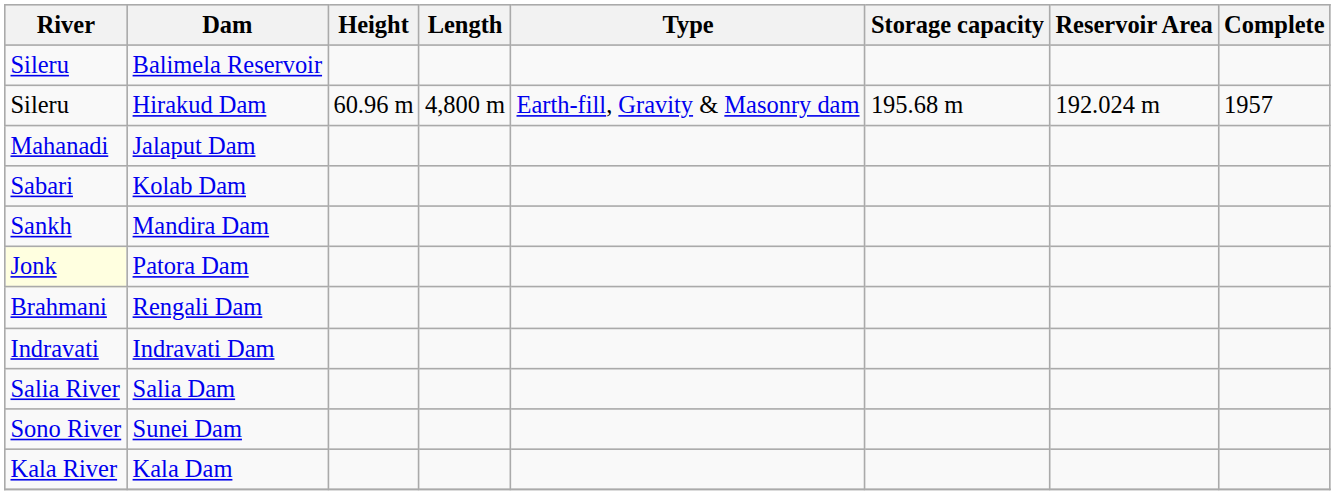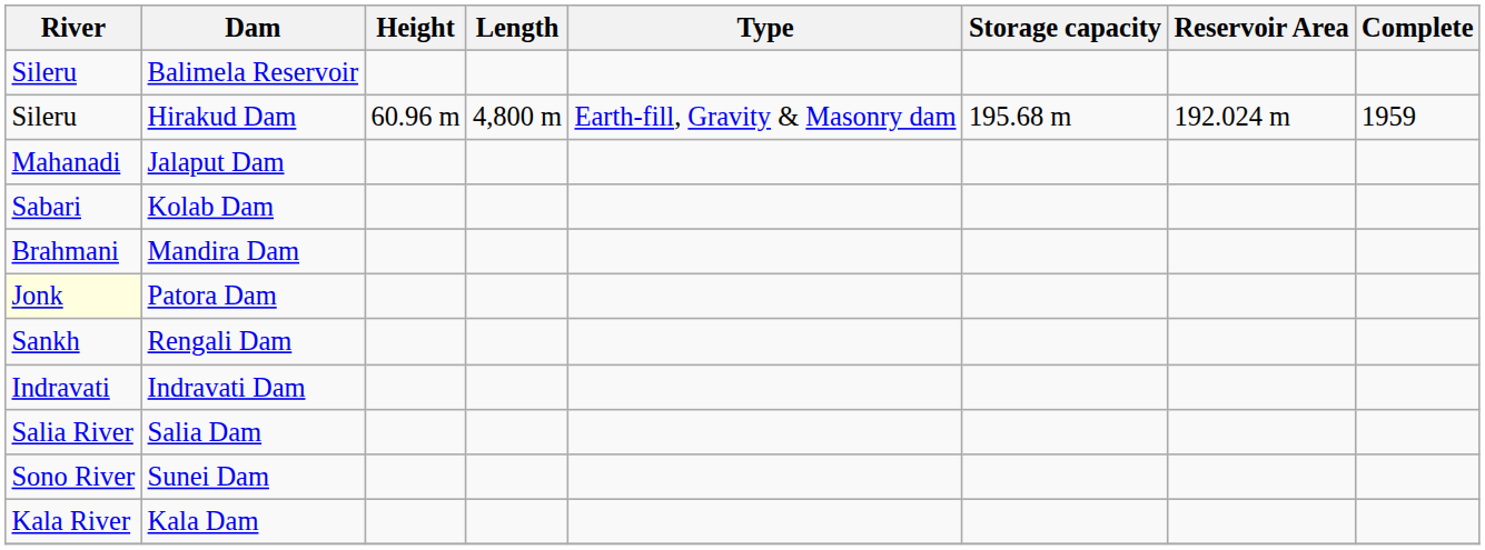 <table class="wikitable sortable" style="font-size: 95%;">
 <tr>
 <th>River</th>
 <th>Dam</th>
 <th>Height</th>
 <th>Length</th>
 <th>Type</th>
 <th>Storage capacity</th>
 <th>Reservoir Area</th>
 <th>Complete</th>
 </tr>
 <tr>
 <td><a href='#'>Sileru</a></td>
 <td><a href='#'>Balimela Reservoir</a></td>
 <td></td>
 <td></td>
 <td></td>
 <td></td>
 <td></td>
 <td></td>
 </tr>
 <tr>
 <td>Sileru</td>
 <td><a href='#'>Hirakud Dam</a></td>
 <td>60.96 m</td>
 <td>4,800 m</td>
 <td><a href='#'>Earth-fill</a>, <a href='#'>Gravity</a> & <a href='#'>Masonry dam</a></td>
 <td>195.68 m</td>
 <td>192.024 m</td>
-<td>1957</td>
+<td>1959</td>
 </tr>
 <tr>
 <td><a href='#'>Mahanadi</a></td>
 <td><a href='#'>Jalaput Dam</a></td>
 <td></td>
 <td></td>
 <td></td>
 <td></td>
 <td></td>
 <td></td>
 </tr>
 <tr>
 <td><a href='#'>Sabari</a></td>
 <td><a href='#'>Kolab Dam</a></td>
 <td></td>
 <td></td>
 <td></td>
 <td></td>
 <td></td>
 <td></td>
 </tr>
 <tr>
-<td><a href='#'>Sankh</a></td>
+<td><a href='#'>Brahmani</a></td>
 <td><a href='#'>Mandira Dam</a></td>
 <td></td>
 <td></td>
 <td></td>
 <td></td>
 <td></td>
 <td></td>
 </tr>
 <tr>
 <td style="background: lightyellow;"><a href='#'>Jonk</a></td>
 <td><a href='#'>Patora Dam</a></td>
 <td></td>
 <td></td>
 <td></td>
 <td></td>
 <td></td>
 <td></td>
 </tr>
 <tr>
-<td><a href='#'>Brahmani</a></td>
+<td><a href='#'>Sankh</a></td>
 <td><a href='#'>Rengali Dam</a></td>
 <td></td>
 <td></td>
 <td></td>
 <td></td>
 <td></td>
 <td></td>
 </tr>
 <tr>
 <td><a href='#'>Indravati</a></td>
 <td><a href='#'>Indravati Dam</a></td>
 <td></td>
 <td></td>
 <td></td>
 <td></td>
 <td></td>
 <td></td>
 </tr>
 <tr>
 <td><a href='#'>Salia River</a></td>
 <td><a href='#'>Salia Dam</a></td>
 <td></td>
 <td></td>
 <td></td>
 <td></td>
 <td></td>
 <td></td>
 </tr>
 <tr>
 <td><a href='#'>Sono River</a></td>
 <td><a href='#'>Sunei Dam</a></td>
 <td></td>
 <td></td>
 <td></td>
 <td></td>
 <td></td>
 <td></td>
 </tr>
 <tr>
 <td><a href='#'>Kala River</a></td>
 <td><a href='#'>Kala Dam</a></td>
 <td></td>
 <td></td>
 <td></td>
 <td></td>
 <td></td>
 <td></td>
 </tr>
 <tr>
 </tr>
 </table>
